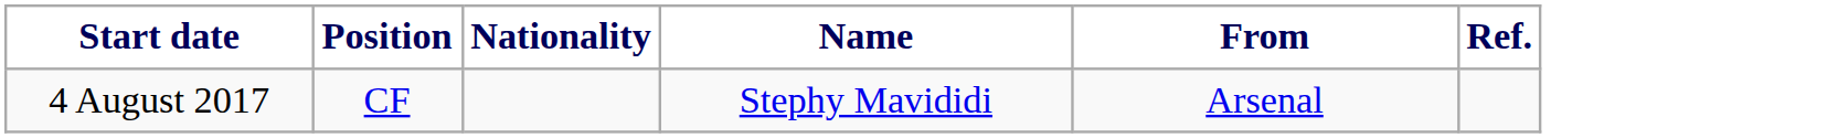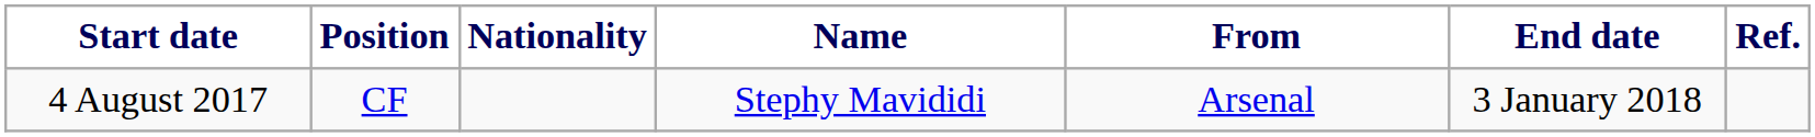 <table class="wikitable"  style="text-align:center; font-size:90%; ">
 <tr>
 <th style="background:#fff; color:#00005a; width:110px;">Start date</th>
 <th style="background:#fff; color:#00005a; width:50px;">Position</th>
 <th style="background:#fff; color:#00005a; width:50px;">Nationality</th>
 <th style="background:#fff; color:#00005a; width:150px;">Name</th>
 <th style="background:#fff; color:#00005a; width:140px;">From</th>
+<th style="background:#fff; color:#00005a; width:100px;">End date</th>
 <th style="background:#fff; color:#00005a; width:25px;">Ref.</th>
 </tr>
 <tr>
 <td>4 August 2017</td>
 <td><a href='#'>CF</a></td>
 <td></td>
 <td><a href='#'>Stephy Mavididi</a></td>
 <td><a href='#'>Arsenal</a></td>
+<td>3 January 2018</td>
 <td></td>
 </tr>
 </table>
